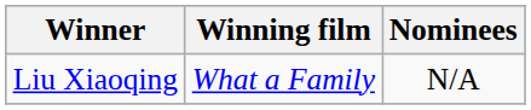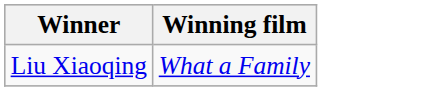 <table class="wikitable">
 <tr>
 <th>Winner</th>
 <th>Winning film</th>
-<th>Nominees</th>
 </tr>
 <tr>
 <td><a href='#'>Liu Xiaoqing</a></td>
 <td><em><a href='#'>What a Family</a></em></td>
-<td align="center" valign="top">N/A</td>
 </tr>
 </table>
